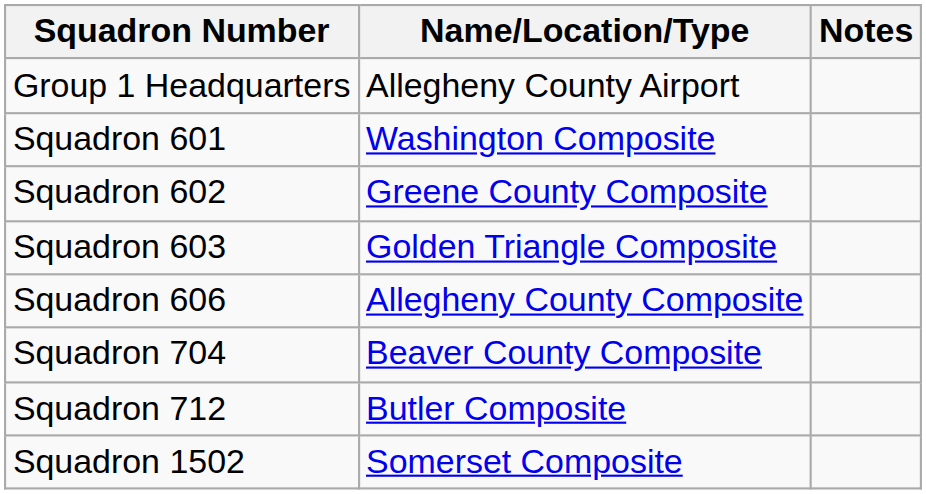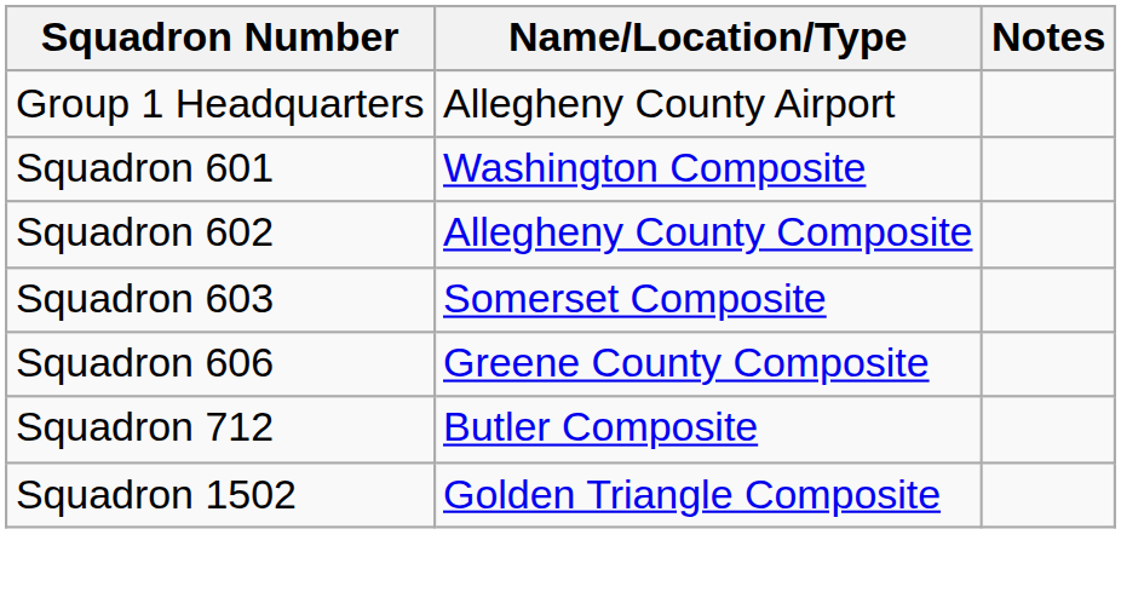 <table class="wikitable">
 <tr>
 <th>Squadron Number</th>
 <th>Name/Location/Type</th>
 <th>Notes</th>
 </tr>
 <tr>
 <td>Group 1 Headquarters</td>
 <td>Allegheny County Airport</td>
 <td></td>
 </tr>
 <tr>
 <td>Squadron 601</td>
 <td><a href='#'>Washington Composite</a></td>
 <td></td>
 </tr>
 <tr>
 <td>Squadron 602</td>
-<td><a href='#'>Greene County Composite</a></td>
+<td><a href='#'>Allegheny County Composite</a></td>
 <td></td>
 </tr>
 <tr>
 <td>Squadron 603</td>
-<td><a href='#'>Golden Triangle Composite</a></td>
+<td><a href='#'>Somerset Composite</a></td>
 <td></td>
 </tr>
 <tr>
 <td>Squadron 606</td>
-<td><a href='#'>Allegheny County Composite</a></td>
-<td></td>
-</tr>
-<tr>
-<td>Squadron 704</td>
-<td><a href='#'>Beaver County Composite</a></td>
+<td><a href='#'>Greene County Composite</a></td>
 <td></td>
 </tr>
 <tr>
 <td>Squadron 712</td>
 <td><a href='#'>Butler Composite</a></td>
 <td></td>
 </tr>
 <tr>
 <td>Squadron 1502</td>
-<td><a href='#'>Somerset Composite</a></td>
+<td><a href='#'>Golden Triangle Composite</a></td>
 <td></td>
 </tr>
 </table>
